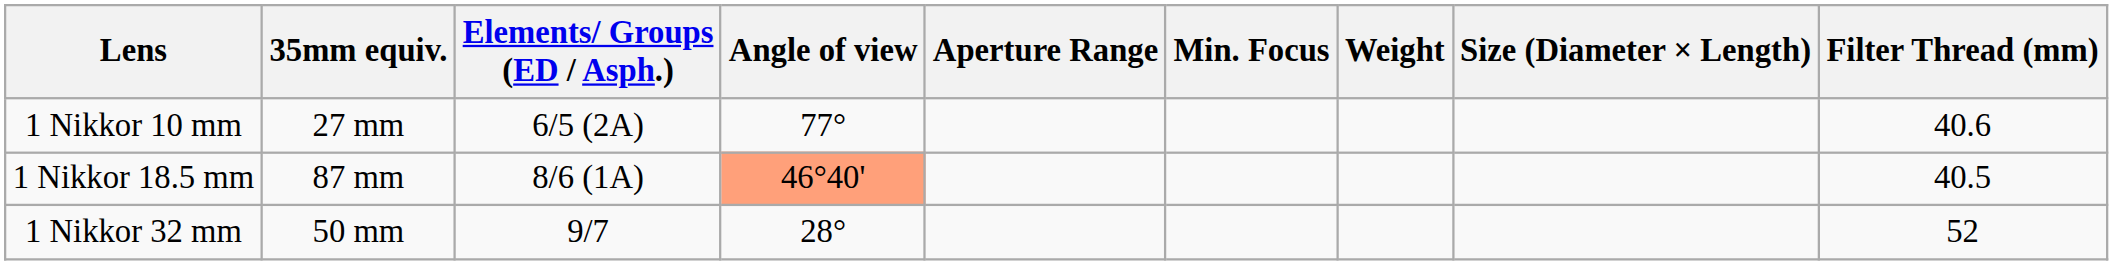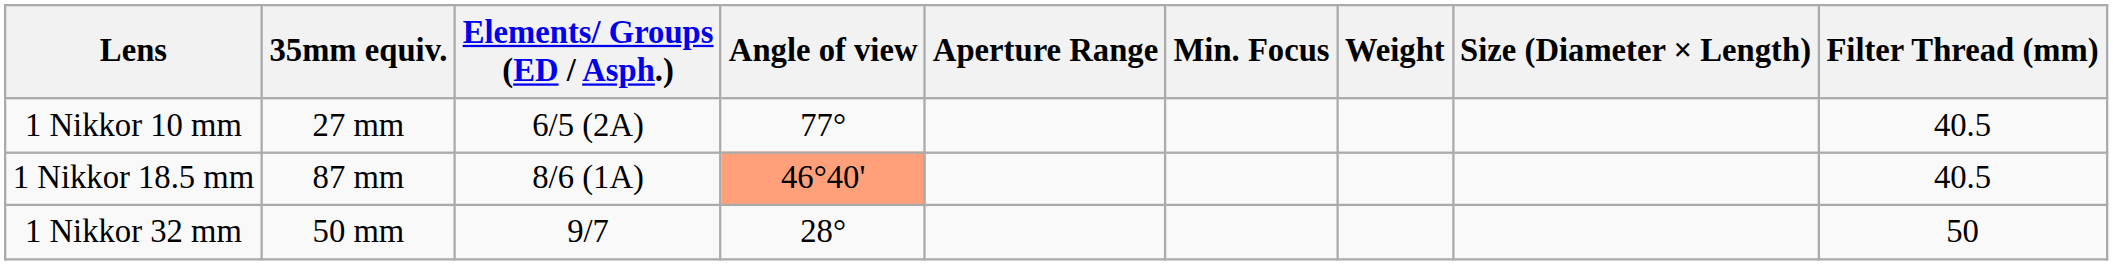 <table class="wikitable" style="font-size:90%;text-align:center;">
 <tr>
 <th>Lens</th>
 <th>35mm equiv.</th>
 <th><a href='#'>Elements/ Groups</a><br>(<a href='#'>ED</a> / <a href='#'>Asph</a>.)</th>
 <th>Angle of view</th>
 <th>Aperture Range</th>
 <th>Min. Focus</th>
 <th>Weight</th>
 <th>Size (Diameter × Length)</th>
 <th>Filter Thread (mm)</th>
 </tr>
 <tr>
 <td>1 Nikkor 10 mm</td>
 <td>27 mm<br></td>
 <td>6/5 (2A)</td>
 <td>77°</td>
 <td></td>
 <td></td>
 <td></td>
 <td></td>
-<td>40.6</td>
+<td>40.5</td>
 </tr>
 <tr>
 <td>1 Nikkor 18.5 mm</td>
 <td>87 mm<br></td>
 <td>8/6 (1A)</td>
 <td style="background: lightsalmon;">46°40'</td>
 <td></td>
 <td></td>
 <td></td>
 <td></td>
 <td>40.5</td>
 </tr>
 <tr>
 <td>1 Nikkor 32 mm</td>
 <td>50 mm<br></td>
 <td>9/7</td>
 <td>28°</td>
 <td></td>
 <td></td>
 <td></td>
 <td></td>
-<td>52</td>
+<td>50</td>
 </tr>
 </table>
